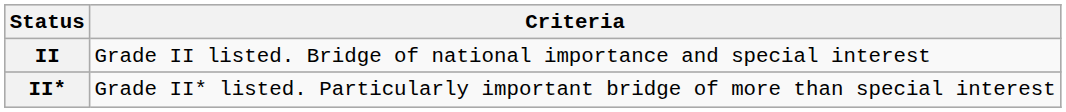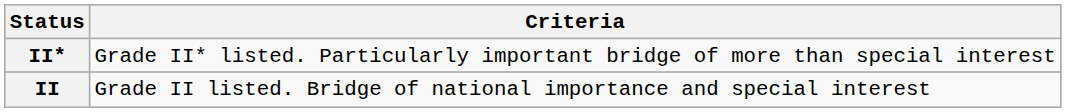 <table class="wikitable">
 <tr>
 <th scope="col">Status</th>
 <th scope="col">Criteria</th>
 </tr>
 <tr>
+<th scope="row" >II*</th>
+<td>Grade II* listed. Particularly important bridge of more than special interest</td>
+</tr>
+<tr>
 <th scope="row" >II</th>
 <td>Grade II listed. Bridge of national importance and special interest</td>
 </tr>
-<tr>
-<th scope="row" >II*</th>
-<td>Grade II* listed. Particularly important bridge of more than special interest</td>
-</tr>
 </table>
